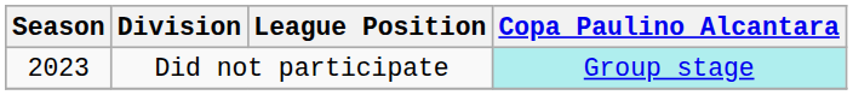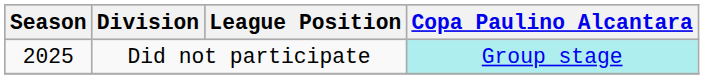 <table class="wikitable" style="text-align:center">
 <tr bgcolor="#efefef">
 <th>Season</th>
 <th>Division</th>
 <th>League Position</th>
 <th><a href='#'>Copa Paulino Alcantara</a></th>
 </tr>
 <tr>
-<td>2023</td>
+<td>2025</td>
 <td colspan=2>Did not participate</td>
 <td style="background: paleturquoise;"><a href='#'>Group stage</a></td>
 </tr>
 <tr>
 </tr>
 </table>
